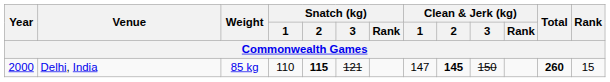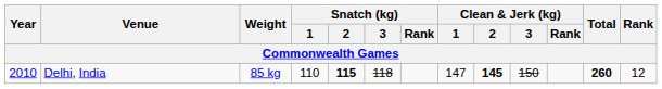 <table class = "wikitable" style="text-align:center;">
 <tr>
 <th rowspan="2" width=40>Year</th>
 <th rowspan="2" width=250>Venue</th>
 <th rowspan="2" width=60>Weight</th>
 <th colspan="4">Snatch (kg)</th>
 <th colspan="4">Clean & Jerk (kg)</th>
 <th rowspan="2" width=40>Total</th>
 <th rowspan="2" width=40>Rank</th>
 </tr>
 <tr>
 <th width=40>1</th>
 <th width=40>2</th>
 <th width=40>3</th>
 <th width=40>Rank</th>
 <th width=40>1</th>
 <th width=40>2</th>
 <th width=40>3</th>
 <th width=40>Rank</th>
 </tr>
 <tr>
 <th colspan="13"><a href='#'>Commonwealth Games</a></th>
 </tr>
 <tr>
-<td><a href='#'>2000</a></td>
+<td><a href='#'>2010</a></td>
 <td align=left> <a href='#'>Delhi</a>, <a href='#'>India</a></td>
 <td><a href='#'>85 kg</a></td>
 <td>110</td>
 <td><strong>115</strong></td>
-<td><s>121</s></td>
+<td><s>118</s></td>
 <td></td>
 <td>147</td>
 <td><strong>145</strong></td>
 <td><s>150</s></td>
 <td></td>
 <td><strong>260</strong></td>
-<td>15</td>
+<td>12</td>
 </tr>
 </table>
